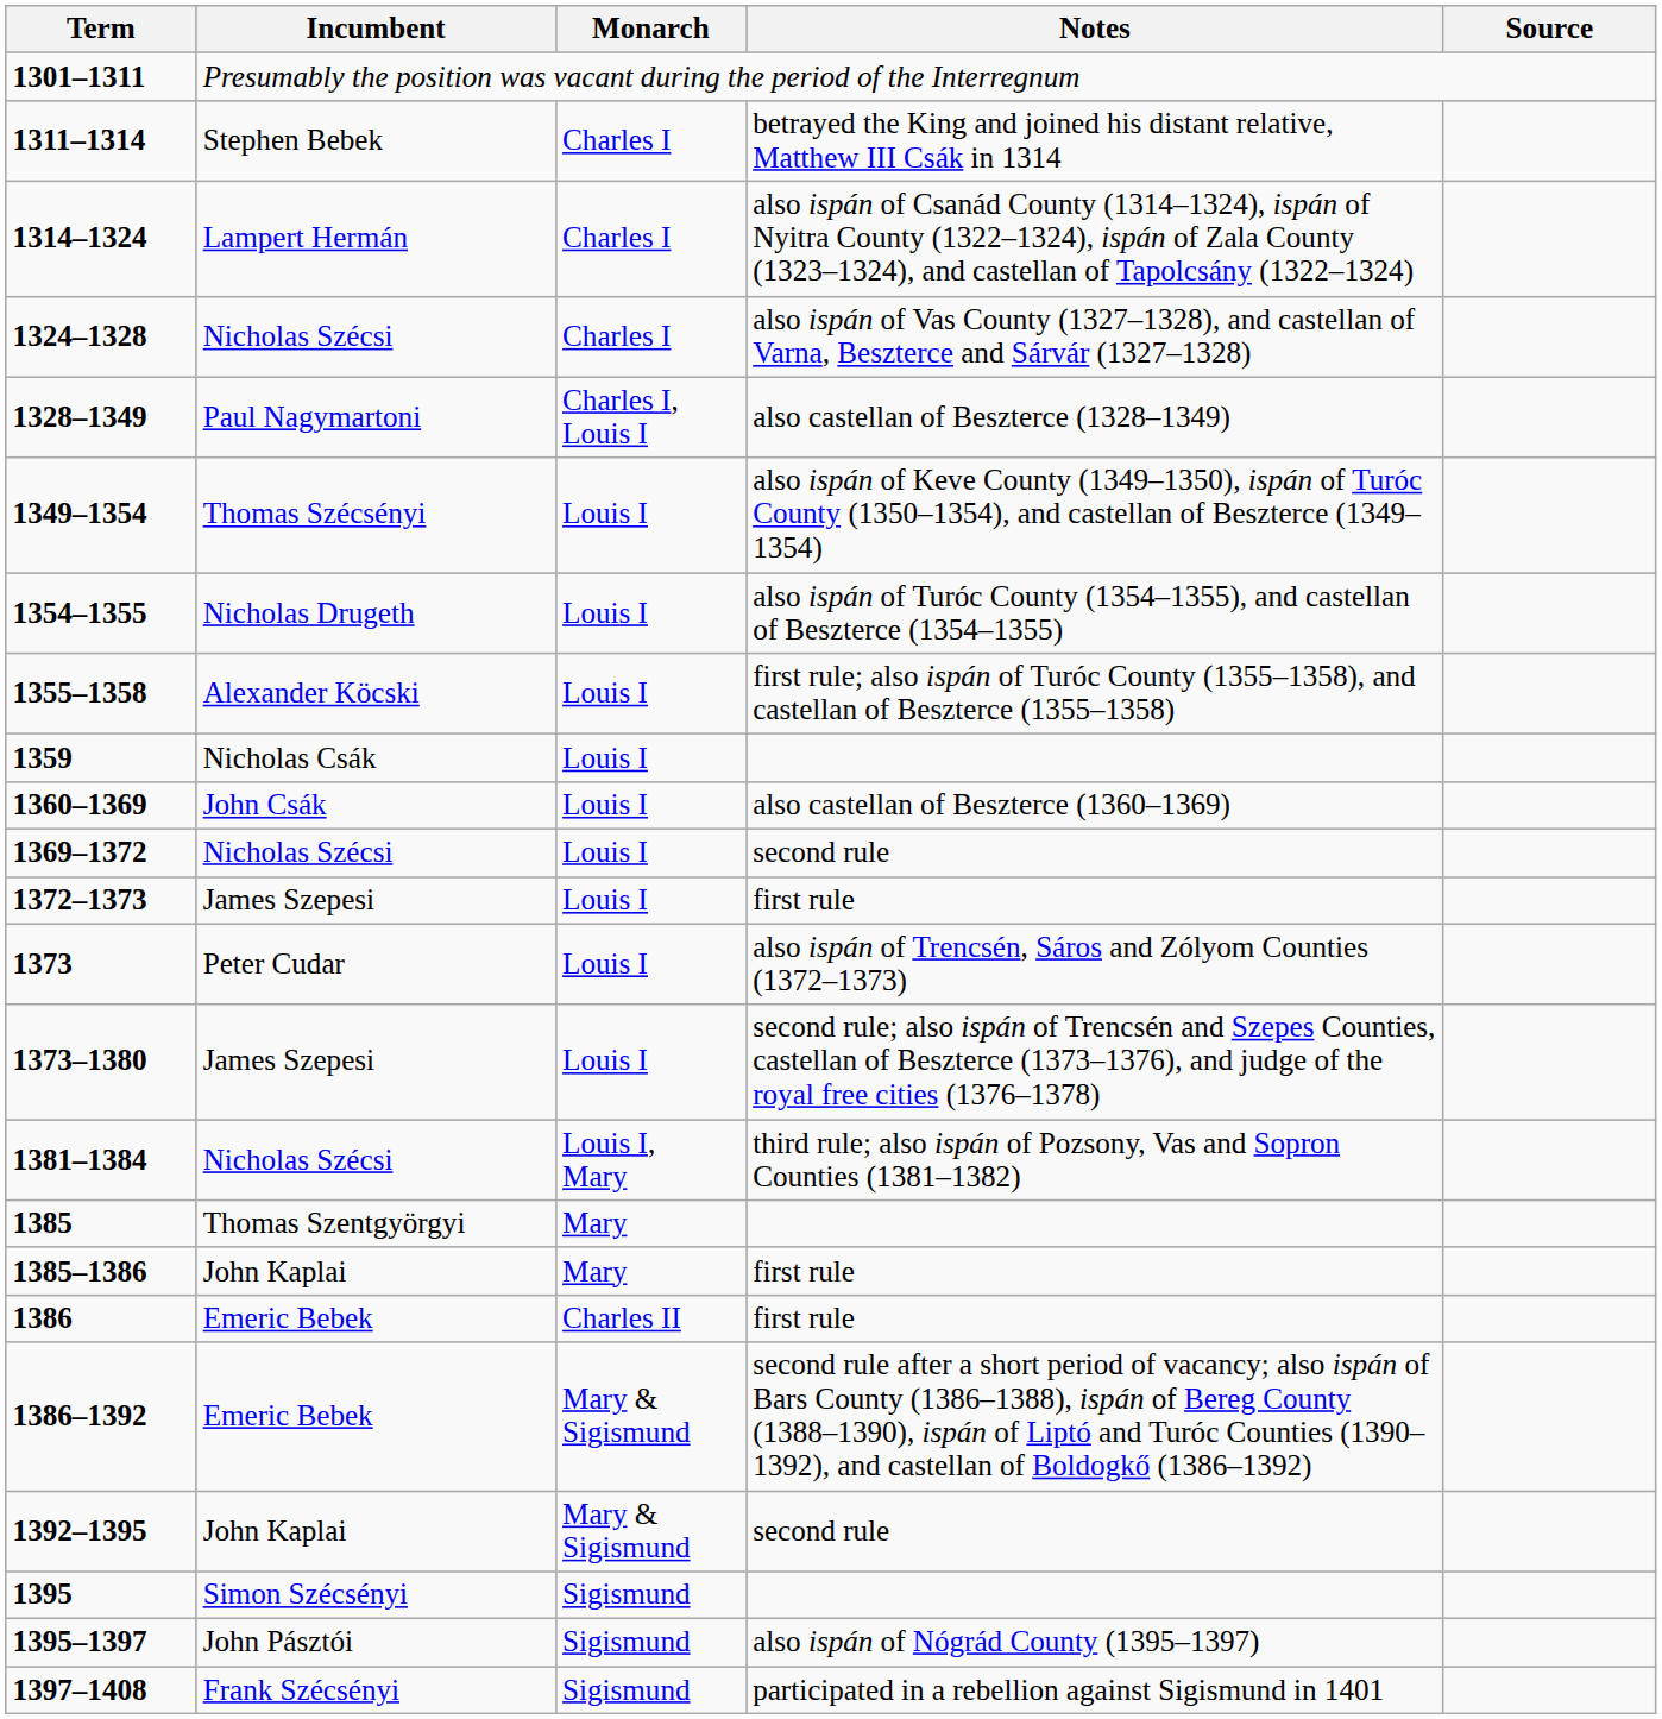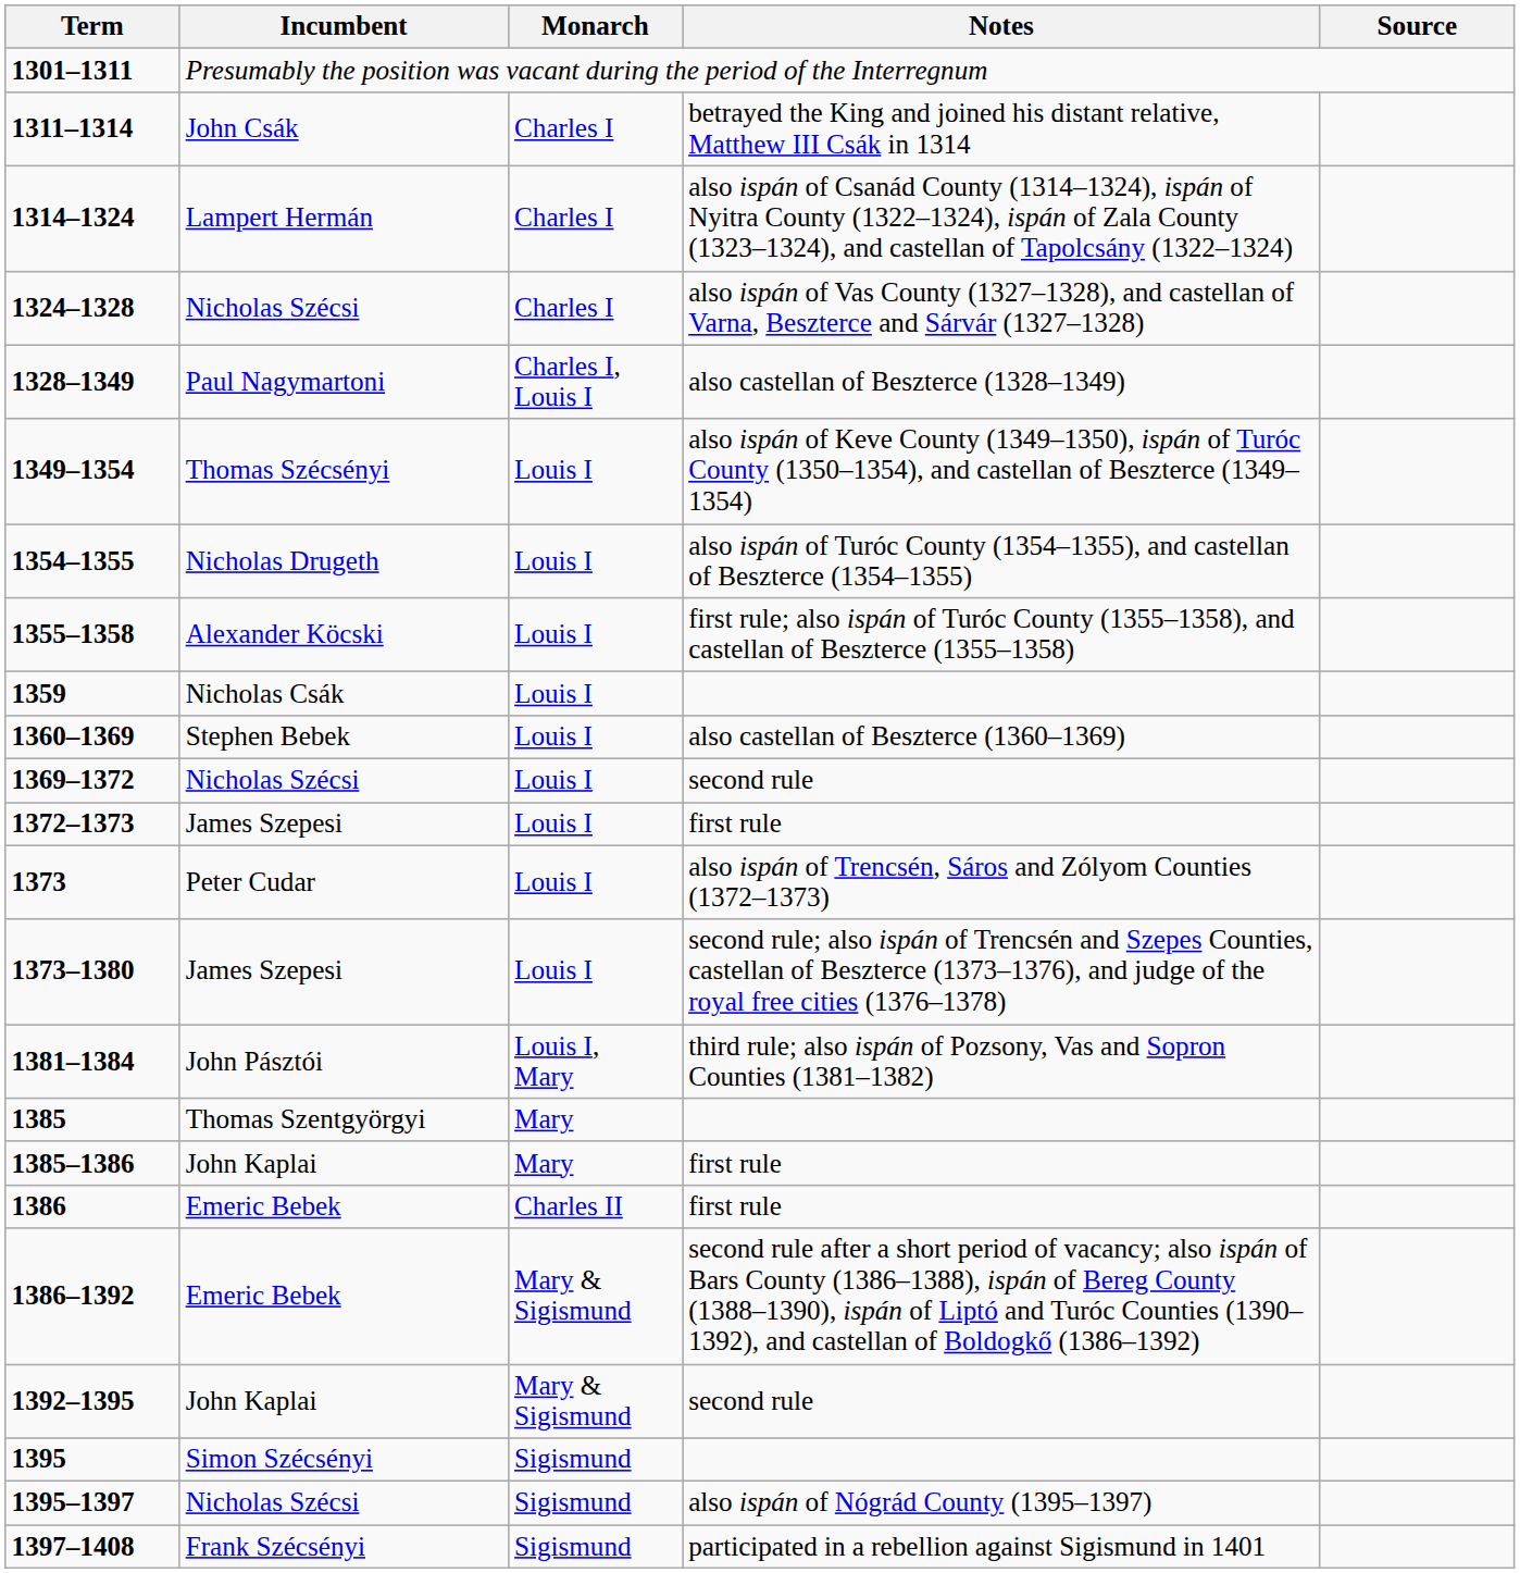 <table class="wikitable" style="width: 70%">
 <tr>
 <th scope="col" width="9%">Term</th>
 <th scope="col" width="17%">Incumbent</th>
 <th scope="col" width="9%">Monarch</th>
 <th scope="col" width="33%">Notes</th>
 <th scope="col" width="10%">Source</th>
 </tr>
 <tr>
 <td><strong>1301–1311</strong></td>
 <td colspan="4"><em>Presumably the position was vacant during the period of the Interregnum</em></td>
 </tr>
 <tr>
 <td><strong>1311–1314</strong></td>
-<td>Stephen Bebek</td>
+<td><a href='#'>John Csák</a></td>
 <td><a href='#'>Charles I</a></td>
 <td>betrayed the King and joined his distant relative, <a href='#'>Matthew III Csák</a> in 1314</td>
 <td></td>
 </tr>
 <tr>
 <td><strong>1314–1324</strong></td>
 <td><a href='#'>Lampert Hermán</a></td>
 <td><a href='#'>Charles I</a></td>
 <td>also <em>ispán</em> of Csanád County (1314–1324), <em>ispán</em> of Nyitra County (1322–1324), <em>ispán</em> of Zala County (1323–1324), and castellan of <a href='#'>Tapolcsány</a> (1322–1324)</td>
 <td></td>
 </tr>
 <tr>
 <td><strong>1324–1328</strong></td>
 <td><a href='#'>Nicholas Szécsi</a></td>
 <td><a href='#'>Charles I</a></td>
 <td>also <em>ispán</em> of Vas County (1327–1328), and castellan of <a href='#'>Varna</a>, <a href='#'>Beszterce</a> and <a href='#'>Sárvár</a> (1327–1328)</td>
 <td></td>
 </tr>
 <tr>
 <td><strong>1328–1349</strong></td>
 <td><a href='#'>Paul Nagymartoni</a></td>
 <td><a href='#'>Charles I</a>,<br><a href='#'>Louis I</a></td>
 <td>also castellan of Beszterce (1328–1349)</td>
 <td></td>
 </tr>
 <tr>
 <td><strong>1349–1354</strong></td>
 <td><a href='#'>Thomas Szécsényi</a></td>
 <td><a href='#'>Louis I</a></td>
 <td>also <em>ispán</em> of Keve County (1349–1350), <em>ispán</em> of <a href='#'>Turóc County</a> (1350–1354), and castellan of Beszterce (1349–1354)</td>
 <td></td>
 </tr>
 <tr>
 <td><strong>1354–1355</strong></td>
 <td><a href='#'>Nicholas Drugeth</a></td>
 <td><a href='#'>Louis I</a></td>
 <td>also <em>ispán</em> of Turóc County (1354–1355), and castellan of Beszterce (1354–1355)</td>
 <td></td>
 </tr>
 <tr>
 <td><strong>1355–1358</strong></td>
 <td><a href='#'>Alexander Köcski</a></td>
 <td><a href='#'>Louis I</a></td>
 <td>first rule; also <em>ispán</em> of Turóc County (1355–1358), and castellan of Beszterce (1355–1358)</td>
 <td></td>
 </tr>
 <tr>
 <td><strong>1359</strong></td>
 <td>Nicholas Csák</td>
 <td><a href='#'>Louis I</a></td>
 <td></td>
 <td></td>
 </tr>
 <tr>
 <td><strong>1360–1369</strong></td>
-<td><a href='#'>John Csák</a></td>
+<td>Stephen Bebek</td>
 <td><a href='#'>Louis I</a></td>
 <td>also castellan of Beszterce (1360–1369)</td>
 <td></td>
 </tr>
 <tr>
 <td><strong>1369–1372</strong></td>
 <td><a href='#'>Nicholas Szécsi</a></td>
 <td><a href='#'>Louis I</a></td>
 <td>second rule</td>
 <td></td>
 </tr>
 <tr>
 <td><strong>1372–1373</strong></td>
 <td>James Szepesi</td>
 <td><a href='#'>Louis I</a></td>
 <td>first rule</td>
 <td></td>
 </tr>
 <tr>
 <td><strong>1373</strong></td>
 <td>Peter Cudar</td>
 <td><a href='#'>Louis I</a></td>
 <td>also <em>ispán</em> of <a href='#'>Trencsén</a>, <a href='#'>Sáros</a> and Zólyom Counties (1372–1373)</td>
 <td></td>
 </tr>
 <tr>
 <td><strong>1373–1380</strong></td>
 <td>James Szepesi</td>
 <td><a href='#'>Louis I</a></td>
 <td>second rule; also <em>ispán</em> of Trencsén and <a href='#'>Szepes</a> Counties, castellan of Beszterce (1373–1376), and judge of the <a href='#'>royal free cities</a> (1376–1378)</td>
 <td></td>
 </tr>
 <tr>
 <td><strong>1381–1384</strong></td>
-<td><a href='#'>Nicholas Szécsi</a></td>
+<td>John Pásztói</td>
 <td><a href='#'>Louis I</a>,<br><a href='#'>Mary</a></td>
 <td>third rule; also <em>ispán</em> of Pozsony, Vas and <a href='#'>Sopron</a> Counties (1381–1382)</td>
 <td></td>
 </tr>
 <tr>
 <td><strong>1385</strong></td>
 <td>Thomas Szentgyörgyi</td>
 <td><a href='#'>Mary</a></td>
 <td></td>
 <td></td>
 </tr>
 <tr>
 <td><strong>1385–1386</strong></td>
 <td>John Kaplai</td>
 <td><a href='#'>Mary</a></td>
 <td>first rule</td>
 <td></td>
 </tr>
 <tr>
 <td><strong>1386</strong></td>
 <td><a href='#'>Emeric Bebek</a></td>
 <td><a href='#'>Charles II</a></td>
 <td>first rule</td>
 <td></td>
 </tr>
 <tr>
 <td><strong>1386–1392</strong></td>
 <td><a href='#'>Emeric Bebek</a></td>
 <td><a href='#'>Mary</a> & <a href='#'>Sigismund</a></td>
 <td>second rule after a short period of vacancy; also <em>ispán</em> of Bars County (1386–1388), <em>ispán</em> of <a href='#'>Bereg County</a> (1388–1390), <em>ispán</em> of <a href='#'>Liptó</a> and Turóc Counties (1390–1392), and castellan of <a href='#'>Boldogkő</a> (1386–1392)</td>
 <td></td>
 </tr>
 <tr>
 <td><strong>1392–1395</strong></td>
 <td>John Kaplai</td>
 <td><a href='#'>Mary</a> & <a href='#'>Sigismund</a></td>
 <td>second rule</td>
 <td></td>
 </tr>
 <tr>
 <td><strong>1395</strong></td>
 <td><a href='#'>Simon Szécsényi</a></td>
 <td><a href='#'>Sigismund</a></td>
 <td></td>
 <td></td>
 </tr>
 <tr>
 <td><strong>1395–1397</strong></td>
-<td>John Pásztói</td>
+<td><a href='#'>Nicholas Szécsi</a></td>
 <td><a href='#'>Sigismund</a></td>
 <td>also <em>ispán</em> of <a href='#'>Nógrád County</a> (1395–1397)</td>
 <td></td>
 </tr>
 <tr>
 <td><strong>1397–1408</strong></td>
 <td><a href='#'>Frank Szécsényi</a></td>
 <td><a href='#'>Sigismund</a></td>
 <td>participated in a rebellion against Sigismund in 1401</td>
 <td></td>
 </tr>
 </table>
